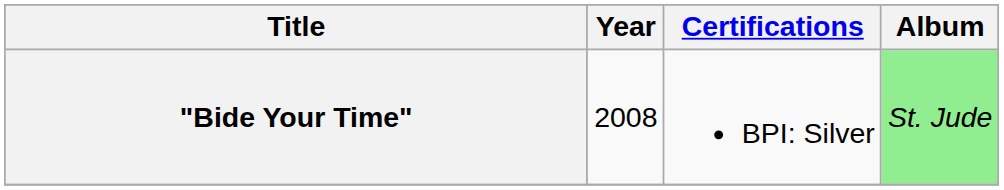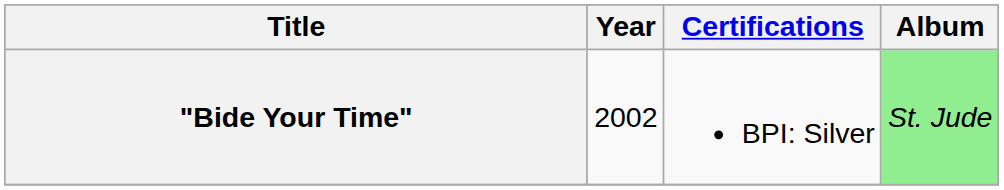 <table class="wikitable plainrowheaders" style="text-align:center;">
 <tr>
 <th scope="col" style="width:20em;">Title</th>
 <th scope="col">Year</th>
 <th scope="col"><a href='#'>Certifications</a></th>
 <th scope="col">Album</th>
 </tr>
 <tr>
 <th scope="row">"Bide Your Time"</th>
-<td>2008</td>
+<td>2002</td>
 <td><br><ul><li>BPI: Silver</li></ul></td>
 <td style="background: lightgreen;"><em>St. Jude</em></td>
 </tr>
 <tr>
 </tr>
 </table>
